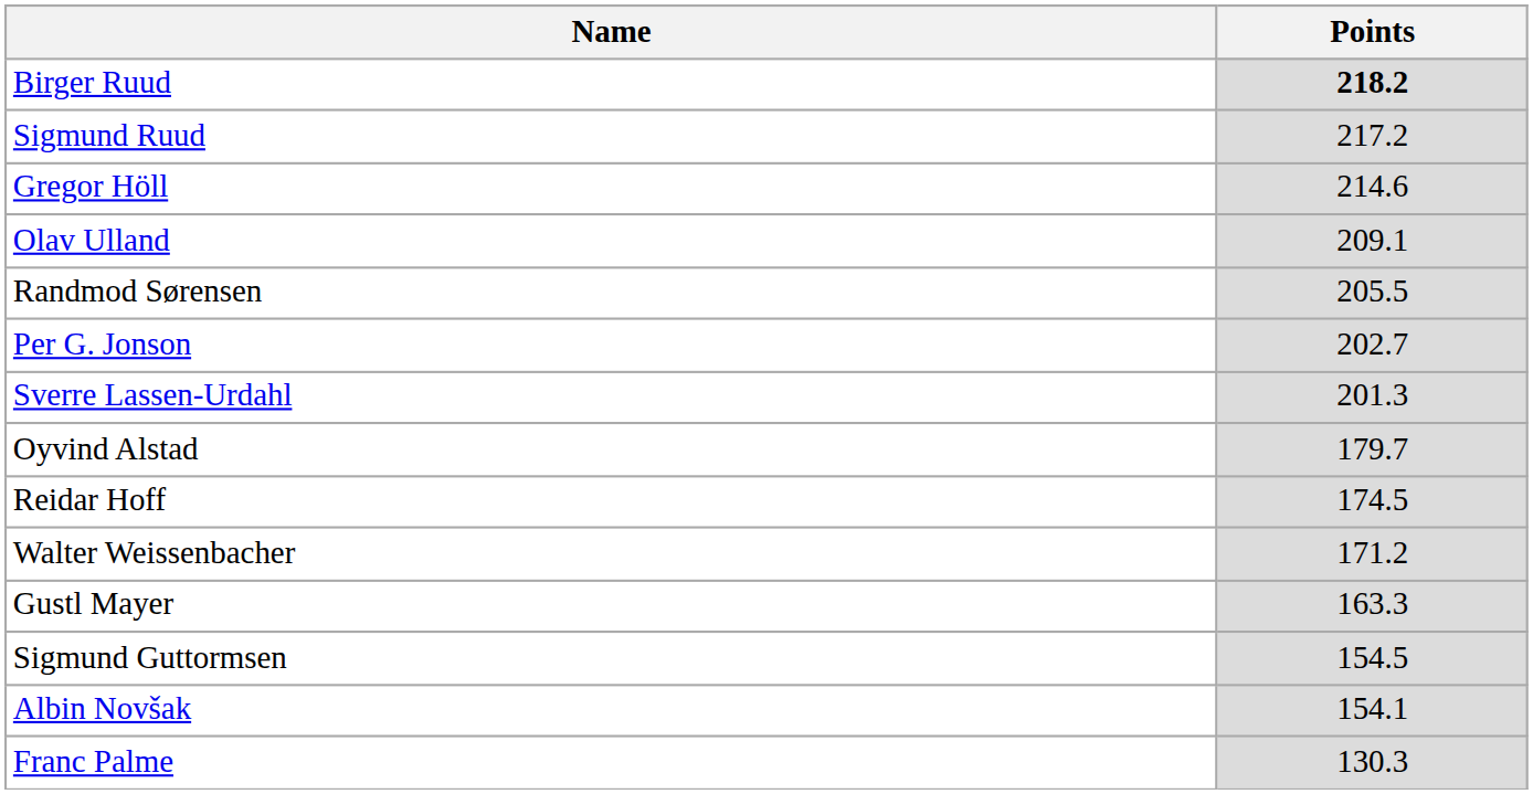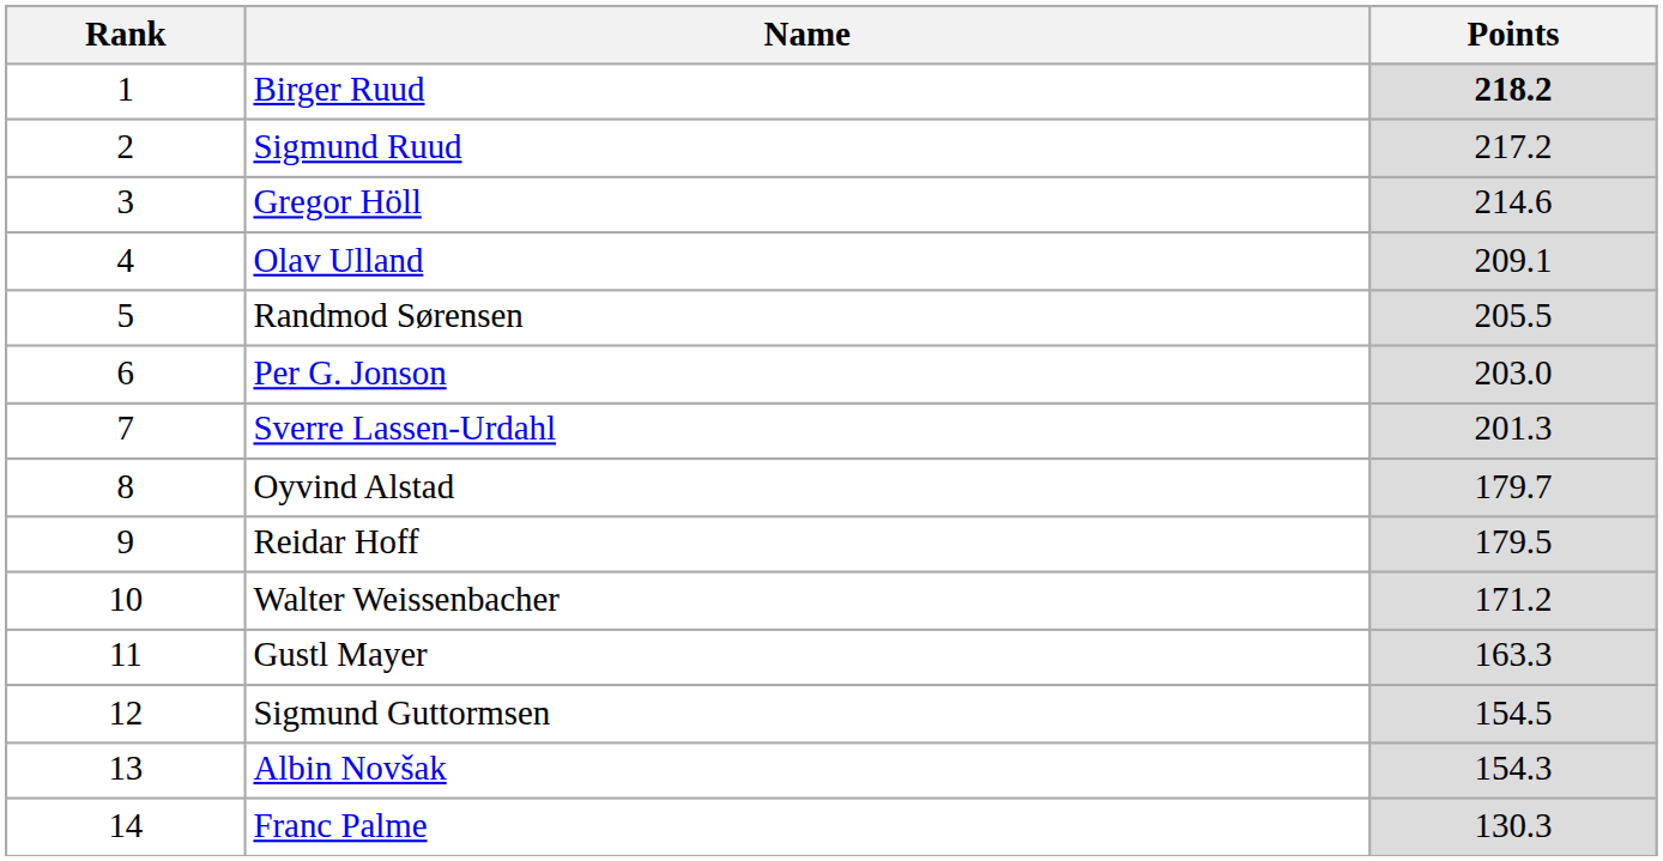 <table class="wikitable sortable" style="background:#fff; font-size:86%; width:52%; line-height:16px; border:grey solid 1px; border-collapse:collapse;">
 <tr>
+<th width="30">Rank</th>
 <th width="175">Name</th>
 <th width="40">Points</th>
 </tr>
 <tr>
+<td align=center>1</td>
 <td> <a href='#'>Birger Ruud</a></td>
 <td align=center bgcolor=#DCDCDC><strong>218.2</strong></td>
 </tr>
 <tr>
+<td align=center>2</td>
 <td> <a href='#'>Sigmund Ruud</a></td>
 <td align=center bgcolor=#DCDCDC>217.2</td>
 </tr>
 <tr>
+<td align=center>3</td>
 <td> <a href='#'>Gregor Höll</a></td>
 <td align=center bgcolor=#DCDCDC>214.6</td>
 </tr>
 <tr>
+<td align=center>4</td>
 <td> <a href='#'>Olav Ulland</a></td>
 <td align=center bgcolor=#DCDCDC>209.1</td>
 </tr>
 <tr>
+<td align=center>5</td>
 <td> Randmod Sørensen</td>
 <td align=center bgcolor=#DCDCDC>205.5</td>
 </tr>
 <tr>
+<td align=center>6</td>
 <td> <a href='#'>Per G. Jonson</a></td>
-<td align=center bgcolor=#DCDCDC>202.7</td>
+<td align=center bgcolor=#DCDCDC>203.0</td>
 </tr>
 <tr>
+<td align=center>7</td>
 <td> <a href='#'>Sverre Lassen-Urdahl</a></td>
 <td align=center bgcolor=#DCDCDC>201.3</td>
 </tr>
 <tr>
+<td align=center>8</td>
 <td> Oyvind Alstad</td>
 <td align=center bgcolor=#DCDCDC>179.7</td>
 </tr>
 <tr>
+<td align=center>9</td>
 <td> Reidar Hoff</td>
-<td align=center bgcolor=#DCDCDC>174.5</td>
+<td align=center bgcolor=#DCDCDC>179.5</td>
 </tr>
 <tr>
+<td align=center>10</td>
 <td> Walter Weissenbacher</td>
 <td align=center bgcolor=#DCDCDC>171.2</td>
 </tr>
 <tr>
+<td align=center>11</td>
 <td> Gustl Mayer</td>
 <td align=center bgcolor=#DCDCDC>163.3</td>
 </tr>
 <tr>
+<td align=center>12</td>
 <td> Sigmund Guttormsen</td>
 <td align=center bgcolor=#DCDCDC>154.5</td>
 </tr>
 <tr>
+<td align=center>13</td>
 <td> <a href='#'>Albin Novšak</a></td>
-<td align=center bgcolor=#DCDCDC>154.1</td>
+<td align=center bgcolor=#DCDCDC>154.3</td>
 </tr>
 <tr>
+<td align=center>14</td>
 <td> <a href='#'>Franc Palme</a></td>
 <td align=center bgcolor=#DCDCDC>130.3</td>
 </tr>
 </table>
